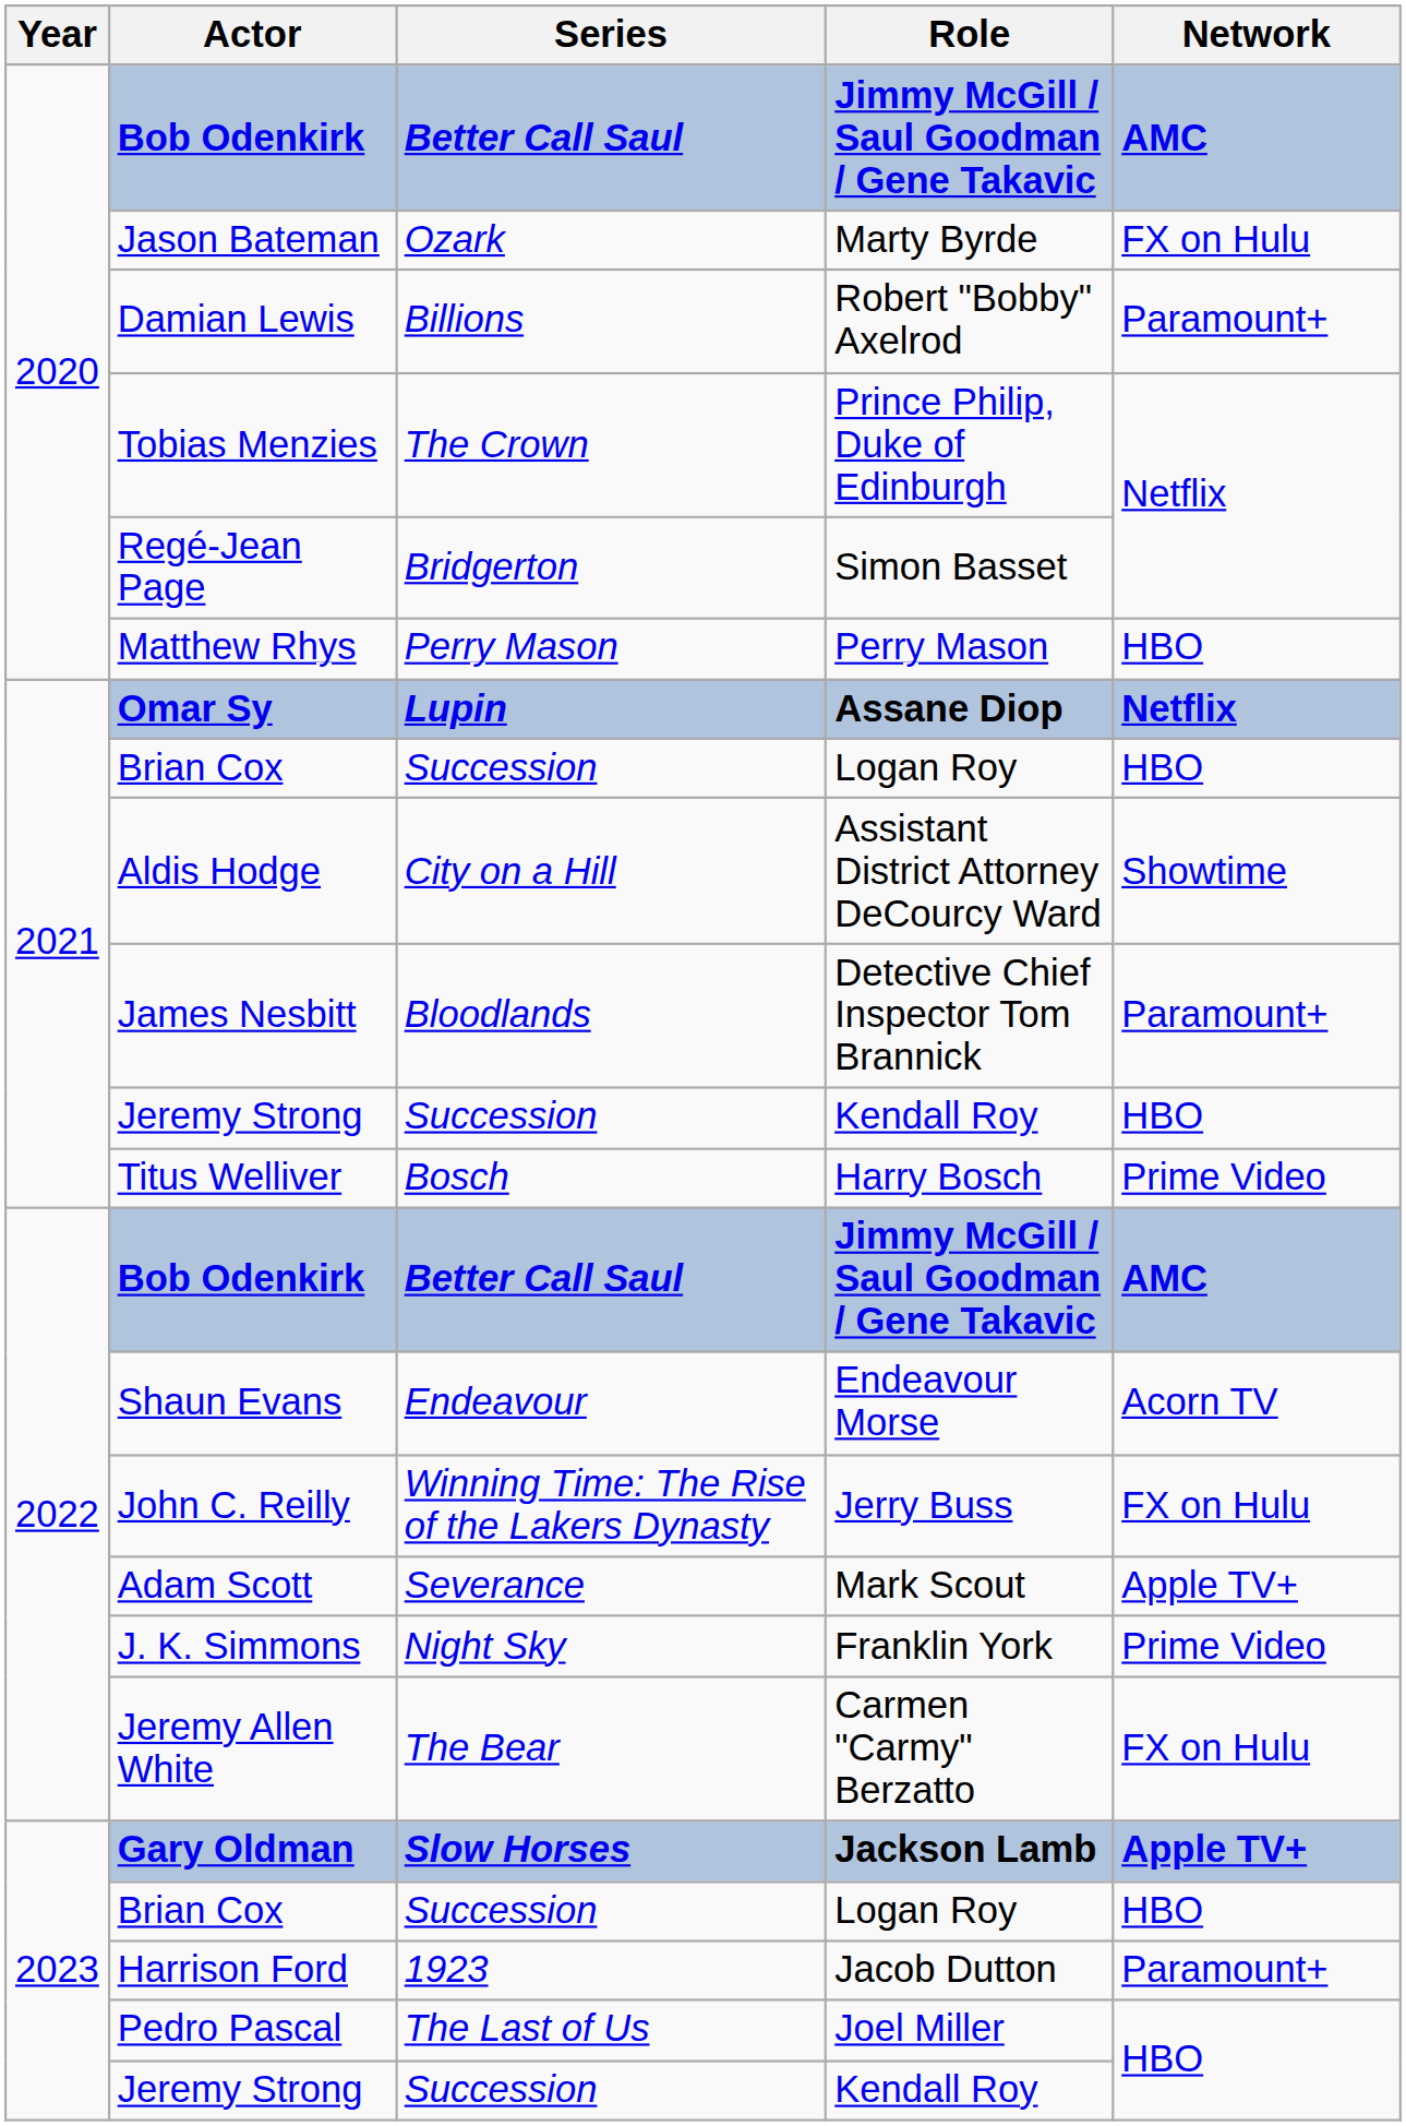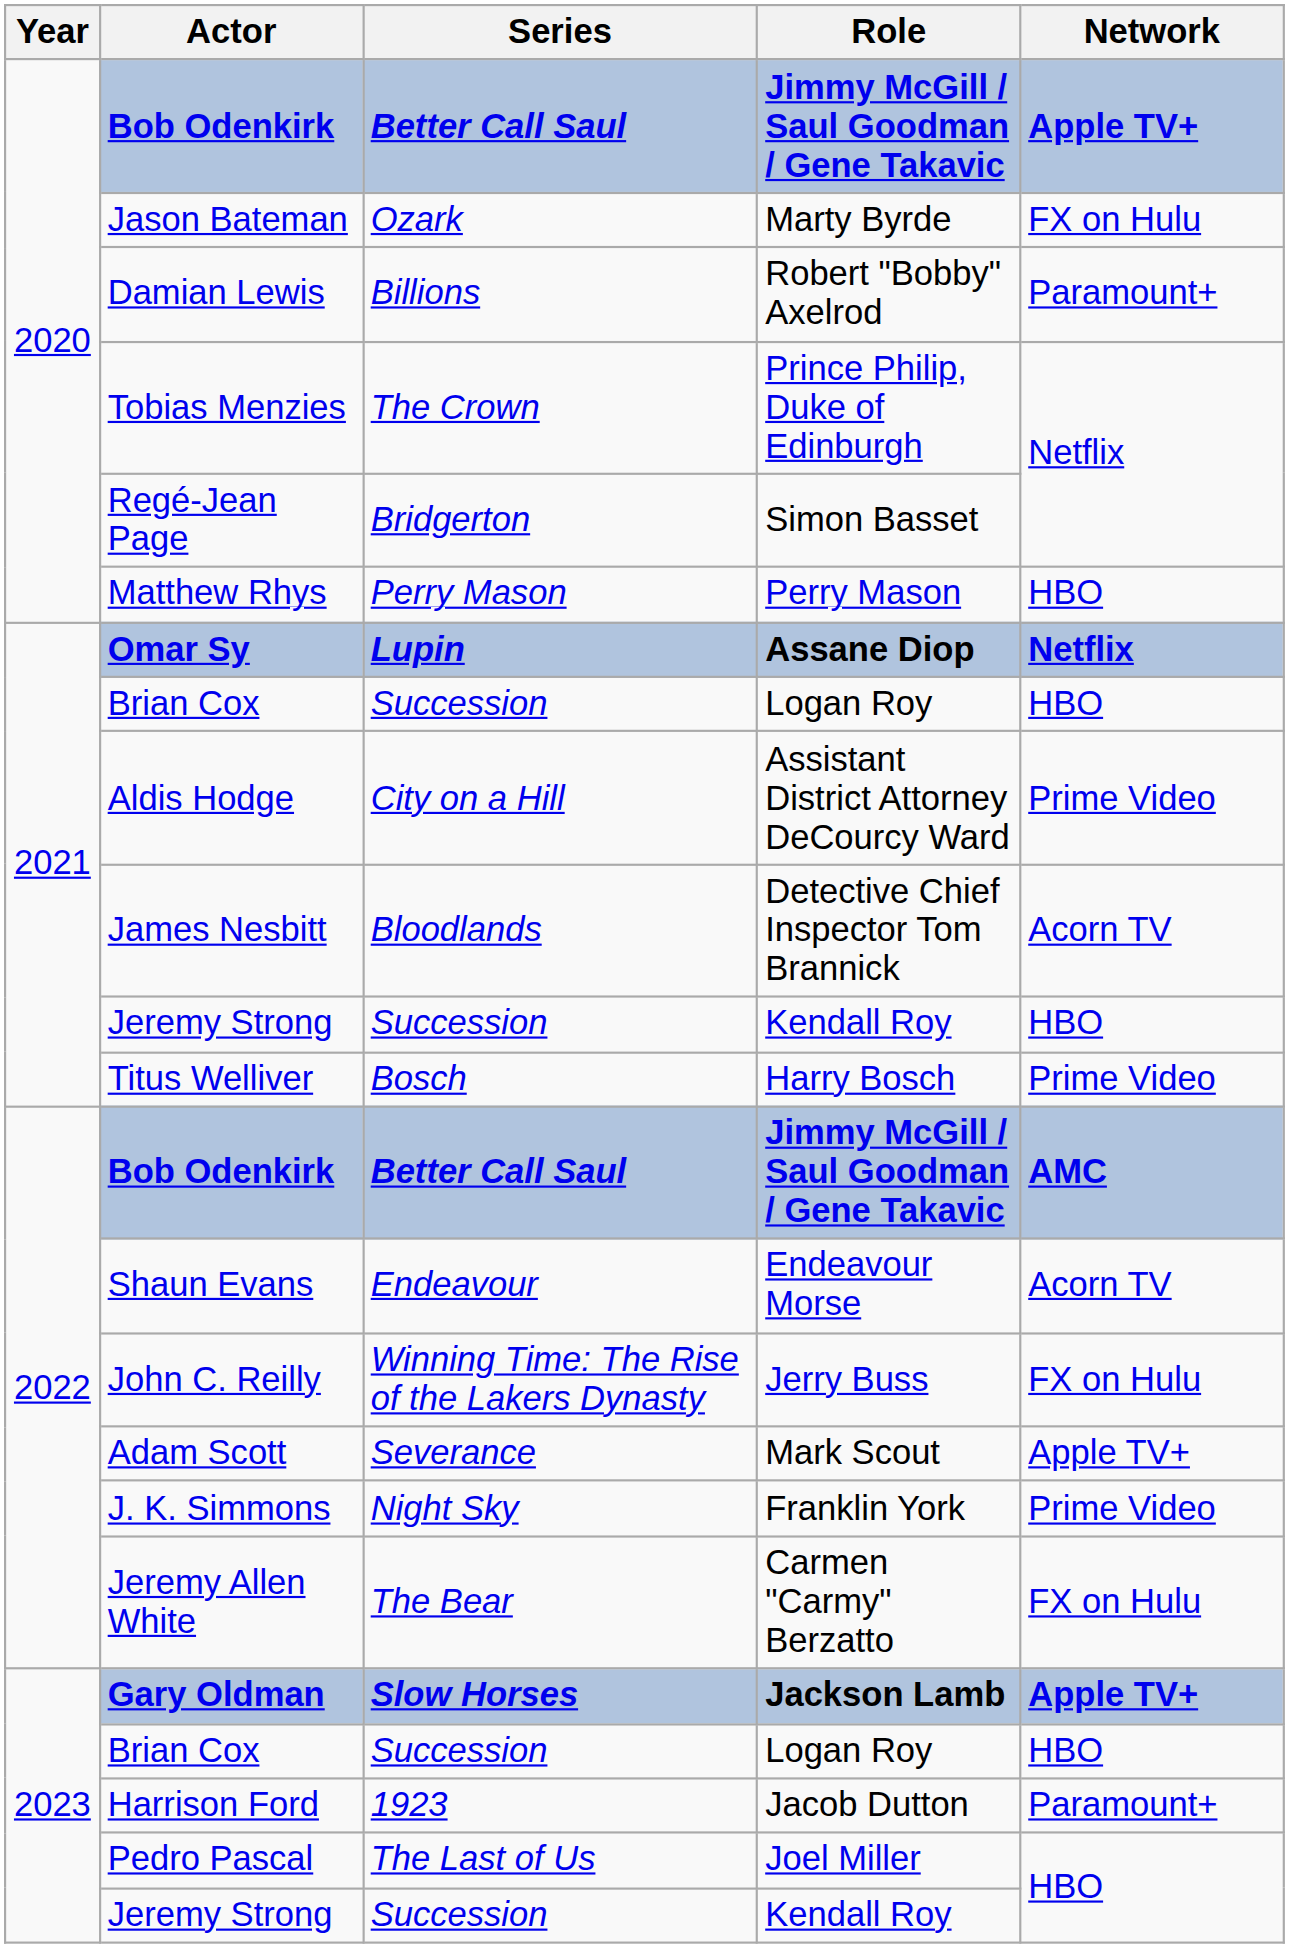 <table class="wikitable" width="95%" cellpadding="5">
 <tr>
 <th width="5%">Year</th>
 <th width="20%">Actor</th>
 <th width="30%">Series</th>
 <th width="20%">Role</th>
 <th width="20%">Network</th>
 </tr>
 <tr>
 <td rowspan="6" style="text-align:center;"><a href='#'>2020</a><br></td>
 <td style="background:#B0C4DE;"><strong><a href='#'>Bob Odenkirk</a></strong></td>
 <td style="background:#B0C4DE;"><strong><em><a href='#'>Better Call Saul</a></em></strong></td>
 <td style="background:#B0C4DE;"><strong><a href='#'>Jimmy McGill / Saul Goodman / Gene Takavic</a></strong></td>
-<td style="background:#B0C4DE;"><strong><a href='#'>AMC</a></strong></td>
+<td style="background:#B0C4DE;"><strong><a href='#'>Apple TV+</a></strong></td>
 </tr>
 <tr>
 <td><a href='#'>Jason Bateman</a></td>
 <td><em><a href='#'>Ozark</a></em></td>
 <td>Marty Byrde</td>
 <td><a href='#'>FX on Hulu</a></td>
 </tr>
 <tr>
 <td><a href='#'>Damian Lewis</a></td>
 <td><em><a href='#'>Billions</a></em></td>
 <td>Robert "Bobby" Axelrod</td>
 <td><a href='#'>Paramount+</a></td>
 </tr>
 <tr>
 <td><a href='#'>Tobias Menzies</a></td>
 <td><em><a href='#'>The Crown</a></em></td>
 <td><a href='#'>Prince Philip, Duke of Edinburgh</a></td>
 <td rowspan="2"><a href='#'>Netflix</a></td>
 </tr>
 <tr>
 <td><a href='#'>Regé-Jean Page</a></td>
 <td><em><a href='#'>Bridgerton</a></em></td>
 <td>Simon Basset</td>
 </tr>
 <tr>
 <td><a href='#'>Matthew Rhys</a></td>
 <td><em><a href='#'>Perry Mason</a></em></td>
 <td><a href='#'>Perry Mason</a></td>
 <td><a href='#'>HBO</a></td>
 </tr>
 <tr>
 <td rowspan="6" style="text-align:center;"><a href='#'>2021</a></td>
 <td style="background:#B0C4DE;"><strong><a href='#'>Omar Sy</a></strong></td>
 <td style="background:#B0C4DE;"><strong><em><a href='#'>Lupin</a></em></strong></td>
 <td style="background:#B0C4DE;"><strong>Assane Diop</strong></td>
 <td style="background:#B0C4DE;"><strong><a href='#'>Netflix</a></strong></td>
 </tr>
 <tr>
 <td><a href='#'>Brian Cox</a></td>
 <td><em><a href='#'>Succession</a></em></td>
 <td>Logan Roy</td>
 <td><a href='#'>HBO</a></td>
 </tr>
 <tr>
 <td><a href='#'>Aldis Hodge</a></td>
 <td><em><a href='#'>City on a Hill</a></em></td>
 <td>Assistant District Attorney DeCourcy Ward</td>
-<td><a href='#'>Showtime</a></td>
+<td><a href='#'>Prime Video</a></td>
 </tr>
 <tr>
 <td><a href='#'>James Nesbitt</a></td>
 <td><em><a href='#'>Bloodlands</a></em></td>
 <td>Detective Chief Inspector Tom Brannick</td>
-<td><a href='#'>Paramount+</a></td>
+<td><a href='#'>Acorn TV</a></td>
 </tr>
 <tr>
 <td><a href='#'>Jeremy Strong</a></td>
 <td><em><a href='#'>Succession</a></em></td>
 <td><a href='#'>Kendall Roy</a></td>
 <td><a href='#'>HBO</a></td>
 </tr>
 <tr>
 <td><a href='#'>Titus Welliver</a></td>
 <td><em><a href='#'>Bosch</a></em></td>
 <td><a href='#'>Harry Bosch</a></td>
 <td><a href='#'>Prime Video</a></td>
 </tr>
 <tr>
 <td rowspan="6" style="text-align:center;"><a href='#'>2022</a></td>
 <td style="background:#B0C4DE;"><strong><a href='#'>Bob Odenkirk</a></strong></td>
 <td style="background:#B0C4DE;"><strong><em><a href='#'>Better Call Saul</a></em></strong></td>
 <td style="background:#B0C4DE;"><strong><a href='#'>Jimmy McGill / Saul Goodman / Gene Takavic</a></strong></td>
 <td style="background:#B0C4DE;"><strong><a href='#'>AMC</a></strong></td>
 </tr>
 <tr>
 <td><a href='#'>Shaun Evans</a></td>
 <td><em><a href='#'>Endeavour</a></em></td>
 <td><a href='#'>Endeavour Morse</a></td>
 <td><a href='#'>Acorn TV</a></td>
 </tr>
 <tr>
 <td><a href='#'>John C. Reilly</a></td>
 <td><em><a href='#'>Winning Time: The Rise of the Lakers Dynasty</a></em></td>
 <td><a href='#'>Jerry Buss</a></td>
 <td><a href='#'>FX on Hulu</a></td>
 </tr>
 <tr>
 <td><a href='#'>Adam Scott</a></td>
 <td><em><a href='#'>Severance</a></em></td>
 <td>Mark Scout</td>
 <td><a href='#'>Apple TV+</a></td>
 </tr>
 <tr>
 <td><a href='#'>J. K. Simmons</a></td>
 <td><em><a href='#'>Night Sky</a></em></td>
 <td>Franklin York</td>
 <td><a href='#'>Prime Video</a></td>
 </tr>
 <tr>
 <td><a href='#'>Jeremy Allen White</a></td>
 <td><em><a href='#'>The Bear</a></em></td>
 <td>Carmen "Carmy" Berzatto</td>
 <td><a href='#'>FX on Hulu</a></td>
 </tr>
 <tr>
 <td rowspan="5" style="text-align:center;"><a href='#'>2023</a><br></td>
 <td style="background:#B0C4DE;"><strong><a href='#'>Gary Oldman</a></strong></td>
 <td style="background:#B0C4DE;"><strong><em><a href='#'>Slow Horses</a></em></strong></td>
 <td style="background:#B0C4DE;"><strong>Jackson Lamb</strong></td>
 <td style="background:#B0C4DE;"><strong><a href='#'>Apple TV+</a></strong></td>
 </tr>
 <tr>
 <td><a href='#'>Brian Cox</a></td>
 <td><em><a href='#'>Succession</a></em></td>
 <td>Logan Roy</td>
 <td><a href='#'>HBO</a></td>
 </tr>
 <tr>
 <td><a href='#'>Harrison Ford</a></td>
 <td><em><a href='#'>1923</a></em></td>
 <td>Jacob Dutton</td>
 <td><a href='#'>Paramount+</a></td>
 </tr>
 <tr>
 <td><a href='#'>Pedro Pascal</a></td>
 <td><em><a href='#'>The Last of Us</a></em></td>
 <td><a href='#'>Joel Miller</a></td>
 <td rowspan="2"><a href='#'>HBO</a></td>
 </tr>
 <tr>
 <td><a href='#'>Jeremy Strong</a></td>
 <td><em><a href='#'>Succession</a></em></td>
 <td><a href='#'>Kendall Roy</a></td>
 </tr>
 </table>
